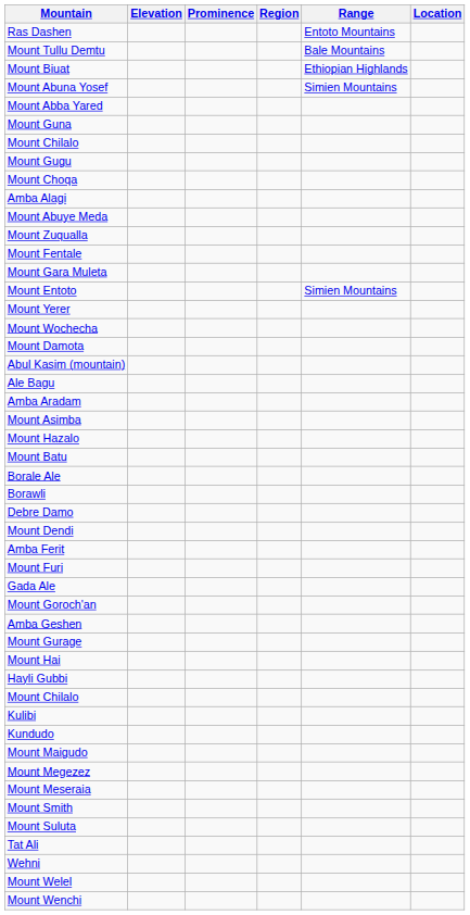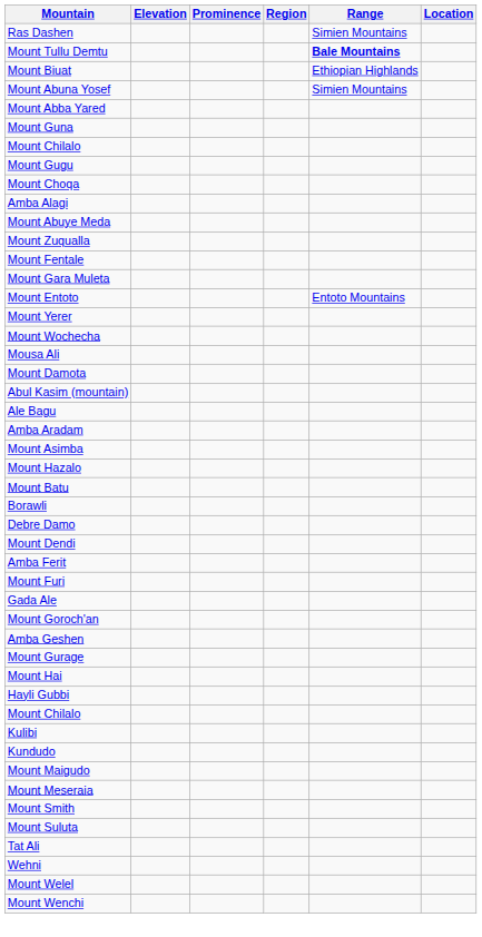 <table class="wikitable sortable">
 <tr>
 <th><a href='#'>Mountain</a></th>
 <th><a href='#'>Elevation</a></th>
 <th><a href='#'>Prominence</a></th>
 <th><a href='#'>Region</a></th>
 <th><a href='#'>Range</a></th>
 <th><a href='#'>Location</a></th>
 </tr>
 <tr>
 <td><a href='#'>Ras Dashen</a></td>
 <td></td>
 <td></td>
 <td></td>
-<td><a href='#'>Entoto Mountains</a></td>
+<td><a href='#'>Simien Mountains</a></td>
 <td></td>
 </tr>
 <tr>
 <td><a href='#'>Mount Tullu Demtu</a></td>
 <td></td>
 <td></td>
 <td></td>
-<td><a href='#'>Bale Mountains</a></td>
+<td><strong><a href='#'>Bale Mountains</a></strong></td>
 <td></td>
 </tr>
 <tr>
 <td><a href='#'>Mount Biuat</a></td>
 <td></td>
 <td></td>
 <td></td>
 <td><a href='#'>Ethiopian Highlands</a></td>
 <td></td>
 </tr>
 <tr>
 <td><a href='#'>Mount Abuna Yosef</a></td>
 <td></td>
 <td></td>
 <td></td>
 <td><a href='#'>Simien Mountains</a></td>
 <td></td>
 </tr>
 <tr>
 <td><a href='#'>Mount Abba Yared</a></td>
 <td></td>
 <td></td>
 <td></td>
 <td></td>
 <td></td>
 </tr>
 <tr>
 <td><a href='#'>Mount Guna</a></td>
 <td></td>
 <td></td>
 <td></td>
 <td></td>
 <td></td>
 </tr>
 <tr>
 <td><a href='#'>Mount Chilalo</a></td>
 <td></td>
 <td></td>
 <td></td>
 <td></td>
 <td></td>
 </tr>
 <tr>
 <td><a href='#'>Mount Gugu</a></td>
 <td></td>
 <td></td>
 <td></td>
 <td></td>
 <td></td>
 </tr>
 <tr>
 <td><a href='#'>Mount Choqa</a></td>
 <td></td>
 <td></td>
 <td></td>
 <td></td>
 <td></td>
 </tr>
 <tr>
 <td><a href='#'>Amba Alagi</a></td>
 <td></td>
 <td></td>
 <td></td>
 <td></td>
 <td></td>
 </tr>
 <tr>
 <td><a href='#'>Mount Abuye Meda</a></td>
 <td></td>
 <td></td>
 <td></td>
 <td></td>
 <td></td>
 </tr>
 <tr>
 <td><a href='#'>Mount Zuqualla</a></td>
 <td></td>
 <td></td>
 <td></td>
 <td></td>
 <td></td>
 </tr>
 <tr>
 <td><a href='#'>Mount Fentale</a></td>
 <td></td>
 <td></td>
 <td></td>
 <td></td>
 <td></td>
 </tr>
 <tr>
 <td><a href='#'>Mount Gara Muleta</a></td>
 <td></td>
 <td></td>
 <td></td>
 <td></td>
 <td></td>
 </tr>
 <tr>
 <td><a href='#'>Mount Entoto</a></td>
 <td></td>
 <td></td>
 <td></td>
-<td><a href='#'>Simien Mountains</a></td>
+<td><a href='#'>Entoto Mountains</a></td>
 <td></td>
 </tr>
 <tr>
 <td><a href='#'>Mount Yerer</a></td>
 <td></td>
 <td></td>
 <td></td>
 <td></td>
 <td></td>
 </tr>
 <tr>
 <td><a href='#'>Mount Wochecha</a></td>
+<td></td>
+<td></td>
+<td></td>
+<td></td>
+<td></td>
+</tr>
+<tr>
+<td><a href='#'>Mousa Ali</a></td>
 <td></td>
 <td></td>
 <td></td>
 <td></td>
 <td></td>
 </tr>
 <tr>
 <td><a href='#'>Mount Damota</a></td>
 <td></td>
 <td></td>
 <td></td>
 <td></td>
 <td></td>
 </tr>
 <tr>
 <td><a href='#'>Abul Kasim (mountain)</a></td>
 <td></td>
 <td></td>
 <td></td>
 <td></td>
 <td></td>
 </tr>
 <tr>
 <td><a href='#'>Ale Bagu</a></td>
 <td></td>
 <td></td>
 <td></td>
 <td></td>
 <td></td>
 </tr>
 <tr>
 <td><a href='#'>Amba Aradam</a></td>
 <td></td>
 <td></td>
 <td></td>
 <td></td>
 <td></td>
 </tr>
 <tr>
 <td><a href='#'>Mount Asimba</a></td>
 <td></td>
 <td></td>
 <td></td>
 <td></td>
 <td></td>
 </tr>
 <tr>
 <td><a href='#'>Mount Hazalo</a></td>
 <td></td>
 <td></td>
 <td></td>
 <td></td>
 <td></td>
 </tr>
 <tr>
 <td><a href='#'>Mount Batu</a></td>
-<td></td>
-<td></td>
-<td></td>
-<td></td>
-<td></td>
-</tr>
-<tr>
-<td><a href='#'>Borale Ale</a></td>
 <td></td>
 <td></td>
 <td></td>
 <td></td>
 <td></td>
 </tr>
 <tr>
 <td><a href='#'>Borawli</a></td>
 <td></td>
 <td></td>
 <td></td>
 <td></td>
 <td></td>
 </tr>
 <tr>
 <td><a href='#'>Debre Damo</a></td>
 <td></td>
 <td></td>
 <td></td>
 <td></td>
 <td></td>
 </tr>
 <tr>
 <td><a href='#'>Mount Dendi</a></td>
 <td></td>
 <td></td>
 <td></td>
 <td></td>
 <td></td>
 </tr>
 <tr>
 <td><a href='#'>Amba Ferit</a></td>
 <td></td>
 <td></td>
 <td></td>
 <td></td>
 <td></td>
 </tr>
 <tr>
 <td><a href='#'>Mount Furi</a></td>
 <td></td>
 <td></td>
 <td></td>
 <td></td>
 <td></td>
 </tr>
 <tr>
 <td><a href='#'>Gada Ale</a></td>
 <td></td>
 <td></td>
 <td></td>
 <td></td>
 <td></td>
 </tr>
 <tr>
 <td><a href='#'>Mount Goroch'an</a></td>
 <td></td>
 <td></td>
 <td></td>
 <td></td>
 <td></td>
 </tr>
 <tr>
 <td><a href='#'>Amba Geshen</a></td>
 <td></td>
 <td></td>
 <td></td>
 <td></td>
 <td></td>
 </tr>
 <tr>
 <td><a href='#'>Mount Gurage</a></td>
 <td></td>
 <td></td>
 <td></td>
 <td></td>
 <td></td>
 </tr>
 <tr>
 <td><a href='#'>Mount Hai</a></td>
 <td></td>
 <td></td>
 <td></td>
 <td></td>
 <td></td>
 </tr>
 <tr>
 <td><a href='#'>Hayli Gubbi</a></td>
 <td></td>
 <td></td>
 <td></td>
 <td></td>
 <td></td>
 </tr>
 <tr>
 <td><a href='#'>Mount Chilalo</a></td>
 <td></td>
 <td></td>
 <td></td>
 <td></td>
 <td></td>
 </tr>
 <tr>
 <td><a href='#'>Kulibi</a></td>
 <td></td>
 <td></td>
 <td></td>
 <td></td>
 <td></td>
 </tr>
 <tr>
 <td><a href='#'>Kundudo</a></td>
 <td></td>
 <td></td>
 <td></td>
 <td></td>
 <td></td>
 </tr>
 <tr>
 <td><a href='#'>Mount Maigudo</a></td>
 <td></td>
 <td></td>
 <td></td>
 <td></td>
 <td></td>
 </tr>
 <tr>
-<td><a href='#'>Mount Megezez</a></td>
-<td></td>
-<td></td>
-<td></td>
-<td></td>
-<td></td>
-</tr>
-<tr>
 <td><a href='#'>Mount Meseraia</a></td>
 <td></td>
 <td></td>
 <td></td>
 <td></td>
 <td></td>
 </tr>
 <tr>
 <td><a href='#'>Mount Smith</a></td>
 <td></td>
 <td></td>
 <td></td>
 <td></td>
 <td></td>
 </tr>
 <tr>
 <td><a href='#'>Mount Suluta</a></td>
 <td></td>
 <td></td>
 <td></td>
 <td></td>
 <td></td>
 </tr>
 <tr>
 <td><a href='#'>Tat Ali</a></td>
 <td></td>
 <td></td>
 <td></td>
 <td></td>
 <td></td>
 </tr>
 <tr>
 <td><a href='#'>Wehni</a></td>
 <td></td>
 <td></td>
 <td></td>
 <td></td>
 <td></td>
 </tr>
 <tr>
 <td><a href='#'>Mount Welel</a></td>
 <td></td>
 <td></td>
 <td></td>
 <td></td>
 <td></td>
 </tr>
 <tr>
 <td><a href='#'>Mount Wenchi</a></td>
 <td></td>
 <td></td>
 <td></td>
 <td></td>
 <td></td>
 </tr>
 </table>
